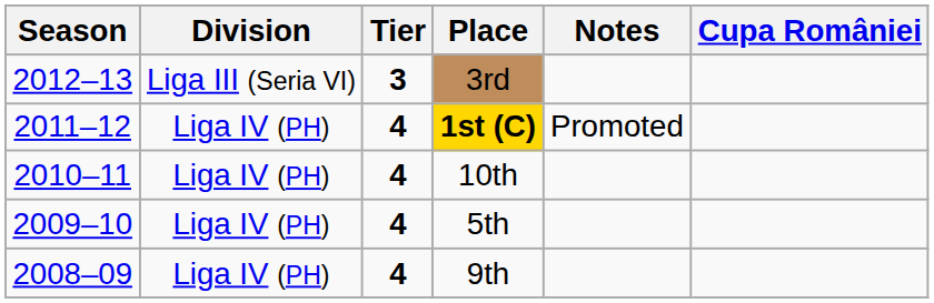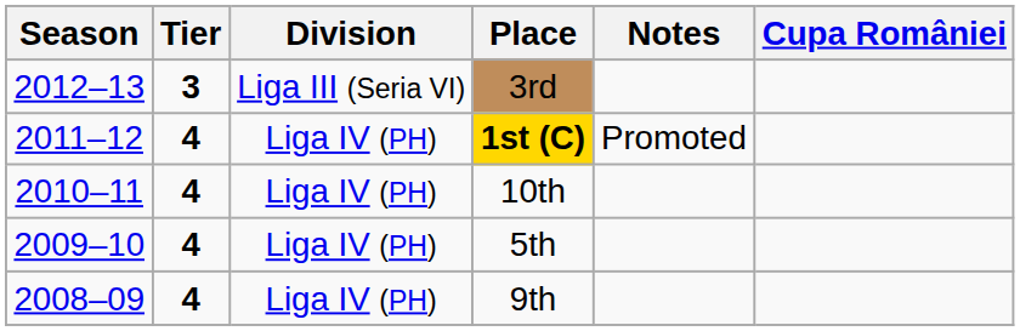 <table class="wikitable" style="text-align:center; font-size:90%">
 <tr>
 <th>Season</th>
+<th>Tier</th>
 <th>Division</th>
-<th>Tier</th>
 <th>Place</th>
 <th>Notes</th>
 <th><a href='#'>Cupa României</a></th>
 </tr>
 <tr>
 <td><a href='#'>2012–13</a></td>
+<td><strong>3</strong></td>
 <td><a href='#'>Liga III</a> <small>(Seria VI)</small></td>
-<td><strong>3</strong></td>
 <td align=center bgcolor=#BF8D5B>3rd</td>
 <td></td>
 <td></td>
 </tr>
 <tr>
 <td><a href='#'>2011–12</a></td>
+<td><strong>4</strong></td>
 <td><a href='#'>Liga IV</a> <small>(<a href='#'>PH</a>)</small></td>
-<td><strong>4</strong></td>
 <td align=center bgcolor=gold><strong>1st (C)</strong></td>
 <td>Promoted</td>
 <td></td>
 </tr>
 <tr>
 <td><a href='#'>2010–11</a></td>
+<td><strong>4</strong></td>
 <td><a href='#'>Liga IV</a> <small>(<a href='#'>PH</a>)</small></td>
-<td><strong>4</strong></td>
 <td>10th</td>
 <td></td>
 <td></td>
 </tr>
 <tr>
 <td><a href='#'>2009–10</a></td>
+<td><strong>4</strong></td>
 <td><a href='#'>Liga IV</a> <small>(<a href='#'>PH</a>)</small></td>
-<td><strong>4</strong></td>
 <td>5th</td>
 <td></td>
 <td></td>
 </tr>
 <tr>
 <td><a href='#'>2008–09</a></td>
+<td><strong>4</strong></td>
 <td><a href='#'>Liga IV</a> <small>(<a href='#'>PH</a>)</small></td>
-<td><strong>4</strong></td>
 <td>9th</td>
 <td></td>
 <td></td>
 </tr>
 </table>
